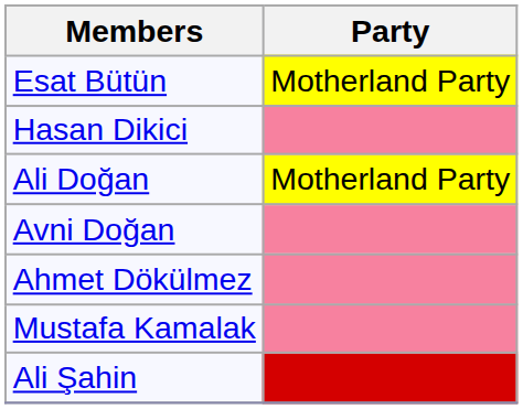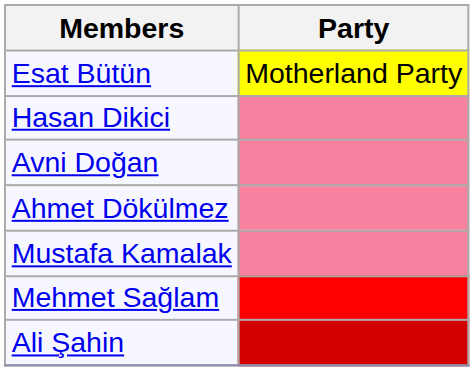 <table class=wikitable style="border:1px solid #8888aa; background-color:#f7f8ff; padding:0px; font-size:90%;">
 <tr>
 <th>Members</th>
 <th>Party</th>
 </tr>
 <tr>
 <td><a href='#'>Esat Bütün</a></td>
 <td style="background: #ffff00">Motherland Party</td>
 </tr>
 <tr>
 <td><a href='#'>Hasan Dikici</a></td>
 <td style="background: #F7819F"></td>
 </tr>
 <tr>
-<td><a href='#'>Ali Doğan</a></td>
-<td style="background: #ffff00">Motherland Party</td>
-</tr>
-<tr>
 <td><a href='#'>Avni Doğan</a></td>
 <td style="background: #F7819F"></td>
 </tr>
 <tr>
 <td><a href='#'>Ahmet Dökülmez</a></td>
 <td style="background: #F7819F"></td>
 </tr>
 <tr>
 <td><a href='#'>Mustafa Kamalak</a></td>
 <td style="background: #F7819F"></td>
 </tr>
 <tr>
+<td><a href='#'>Mehmet Sağlam</a></td>
+<td style="background: #ff0000"></td>
+</tr>
+<tr>
 <td><a href='#'>Ali Şahin</a></td>
 <td style="background: #d40000"></td>
 </tr>
 <tr>
 </tr>
 </table>
